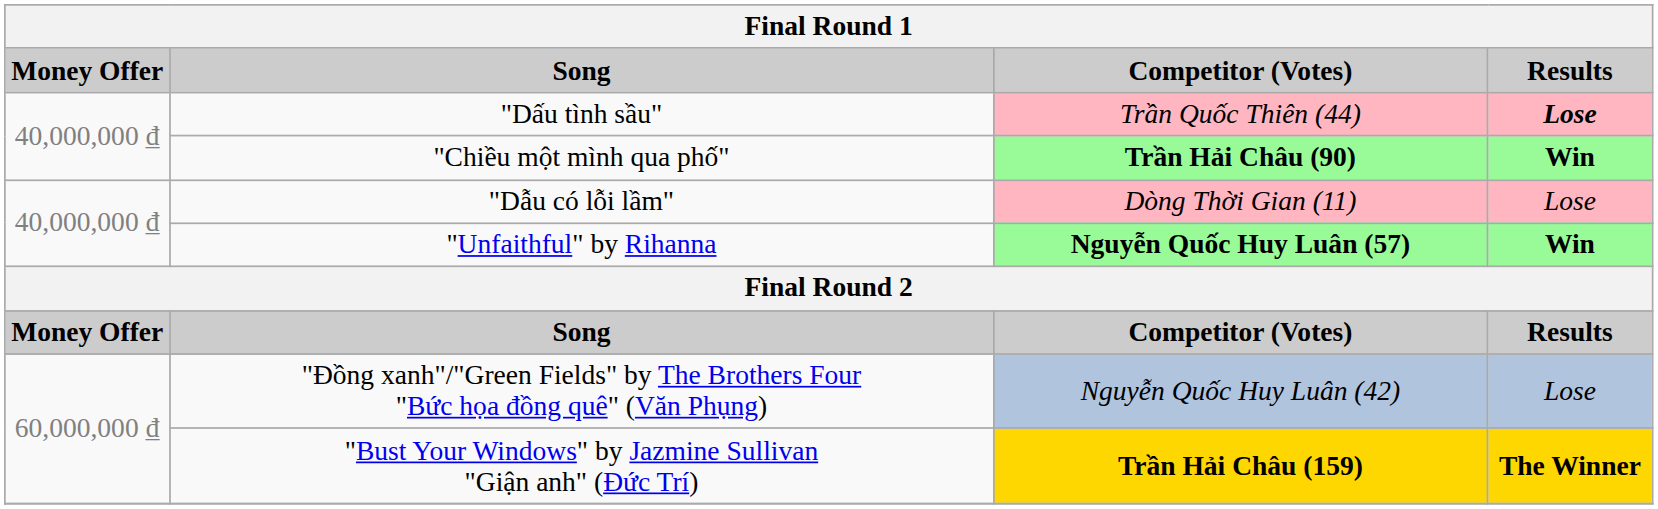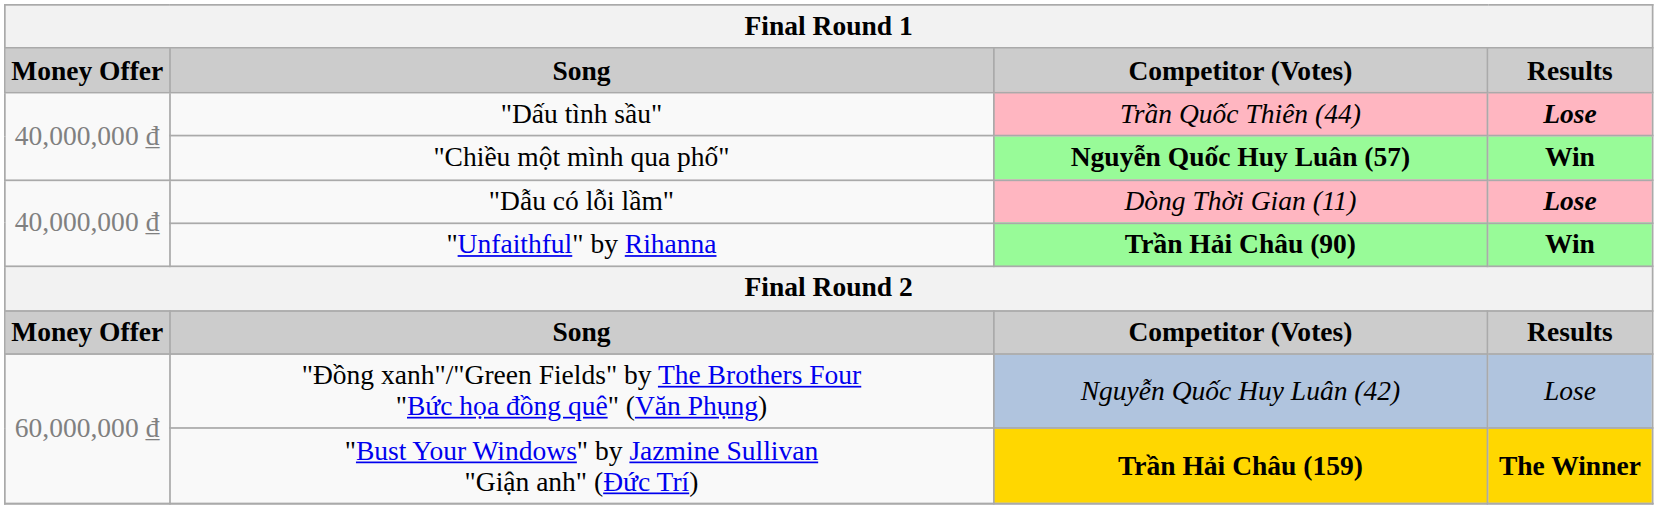 <table class="wikitable" style="text-align:center;">
 <tr>
 <th colspan=5>Final Round 1</th>
 </tr>
 <tr>
 <td bgcolor="#CCCCCC" align="center" width="10%"><strong>Money Offer</strong></td>
 <td bgcolor="#CCCCCC" align="center" width="50%"><strong>Song</strong></td>
 <td bgcolor="#CCCCCC" align="center" width="30%"><strong>Competitor (Votes)</strong></td>
 <td bgcolor="#CCCCCC" align="center" width="10"><strong>Results</strong></td>
 </tr>
 <tr>
 <td rowspan=2 style="color: grey; vertical-align: middle; text-align: center; " class="table-na">40,000,000 ₫</td>
 <td>"Dấu tình sầu"</td>
 <td bgcolor="lightpink"><em>Trần Quốc Thiên (44)</em></td>
 <td bgcolor="lightpink"><strong><em>Lose</em></strong></td>
 </tr>
 <tr>
 <td>"Chiều một mình qua phố"</td>
-<td bgcolor="palegreen"><strong>Trần Hải Châu (90)</strong></td>
+<td bgcolor="palegreen"><strong>Nguyễn Quốc Huy Luân (57)</strong></td>
 <td bgcolor="palegreen"><strong>Win</strong></td>
 </tr>
 <tr>
 <td rowspan=2 style="color: grey; vertical-align: middle; text-align: center; " class="table-na">40,000,000 ₫</td>
 <td>"Dẫu có lỗi lầm"</td>
 <td bgcolor="lightpink"><em>Dòng Thời Gian (11)</em></td>
-<td bgcolor="lightpink"><em>Lose</em></td>
+<td bgcolor="lightpink"><strong><em>Lose</em></strong></td>
 </tr>
 <tr>
 <td>"<a href='#'>Unfaithful</a>" by <a href='#'>Rihanna</a></td>
-<td bgcolor="palegreen"><strong>Nguyễn Quốc Huy Luân (57)</strong></td>
+<td bgcolor="palegreen"><strong>Trần Hải Châu (90)</strong></td>
 <td bgcolor="palegreen"><strong>Win</strong></td>
 </tr>
 <tr>
 <th colspan=5>Final Round 2</th>
 </tr>
 <tr>
 <td bgcolor="#CCCCCC" align="center" width="10%"><strong>Money Offer</strong></td>
 <td bgcolor="#CCCCCC" align="center" width="50%"><strong>Song</strong></td>
 <td bgcolor="#CCCCCC" align="center" width="30%"><strong>Competitor (Votes)</strong></td>
 <td bgcolor="#CCCCCC" align="center" width="10"><strong>Results</strong></td>
 </tr>
 <tr>
 <td rowspan=2 style="color: grey; vertical-align: middle; text-align: center; " class="table-na">60,000,000 ₫</td>
 <td>"Đồng xanh"/"Green Fields" by <a href='#'>The Brothers Four</a><br> "<a href='#'>Bức họa đồng quê</a>" (<a href='#'>Văn Phụng</a>)</td>
 <td bgcolor="lightsteelblue"><em>Nguyễn Quốc Huy Luân (42)</em></td>
 <td bgcolor="lightsteelblue"><em>Lose</em></td>
 </tr>
 <tr>
 <td>"<a href='#'>Bust Your Windows</a>" by <a href='#'>Jazmine Sullivan</a><br> "Giận anh" (<a href='#'>Đức Trí</a>)</td>
 <td bgcolor="gold"><strong>Trần Hải Châu (159)</strong></td>
 <td bgcolor="gold"><strong>The Winner</strong></td>
 </tr>
 <tr>
 </tr>
 </table>
